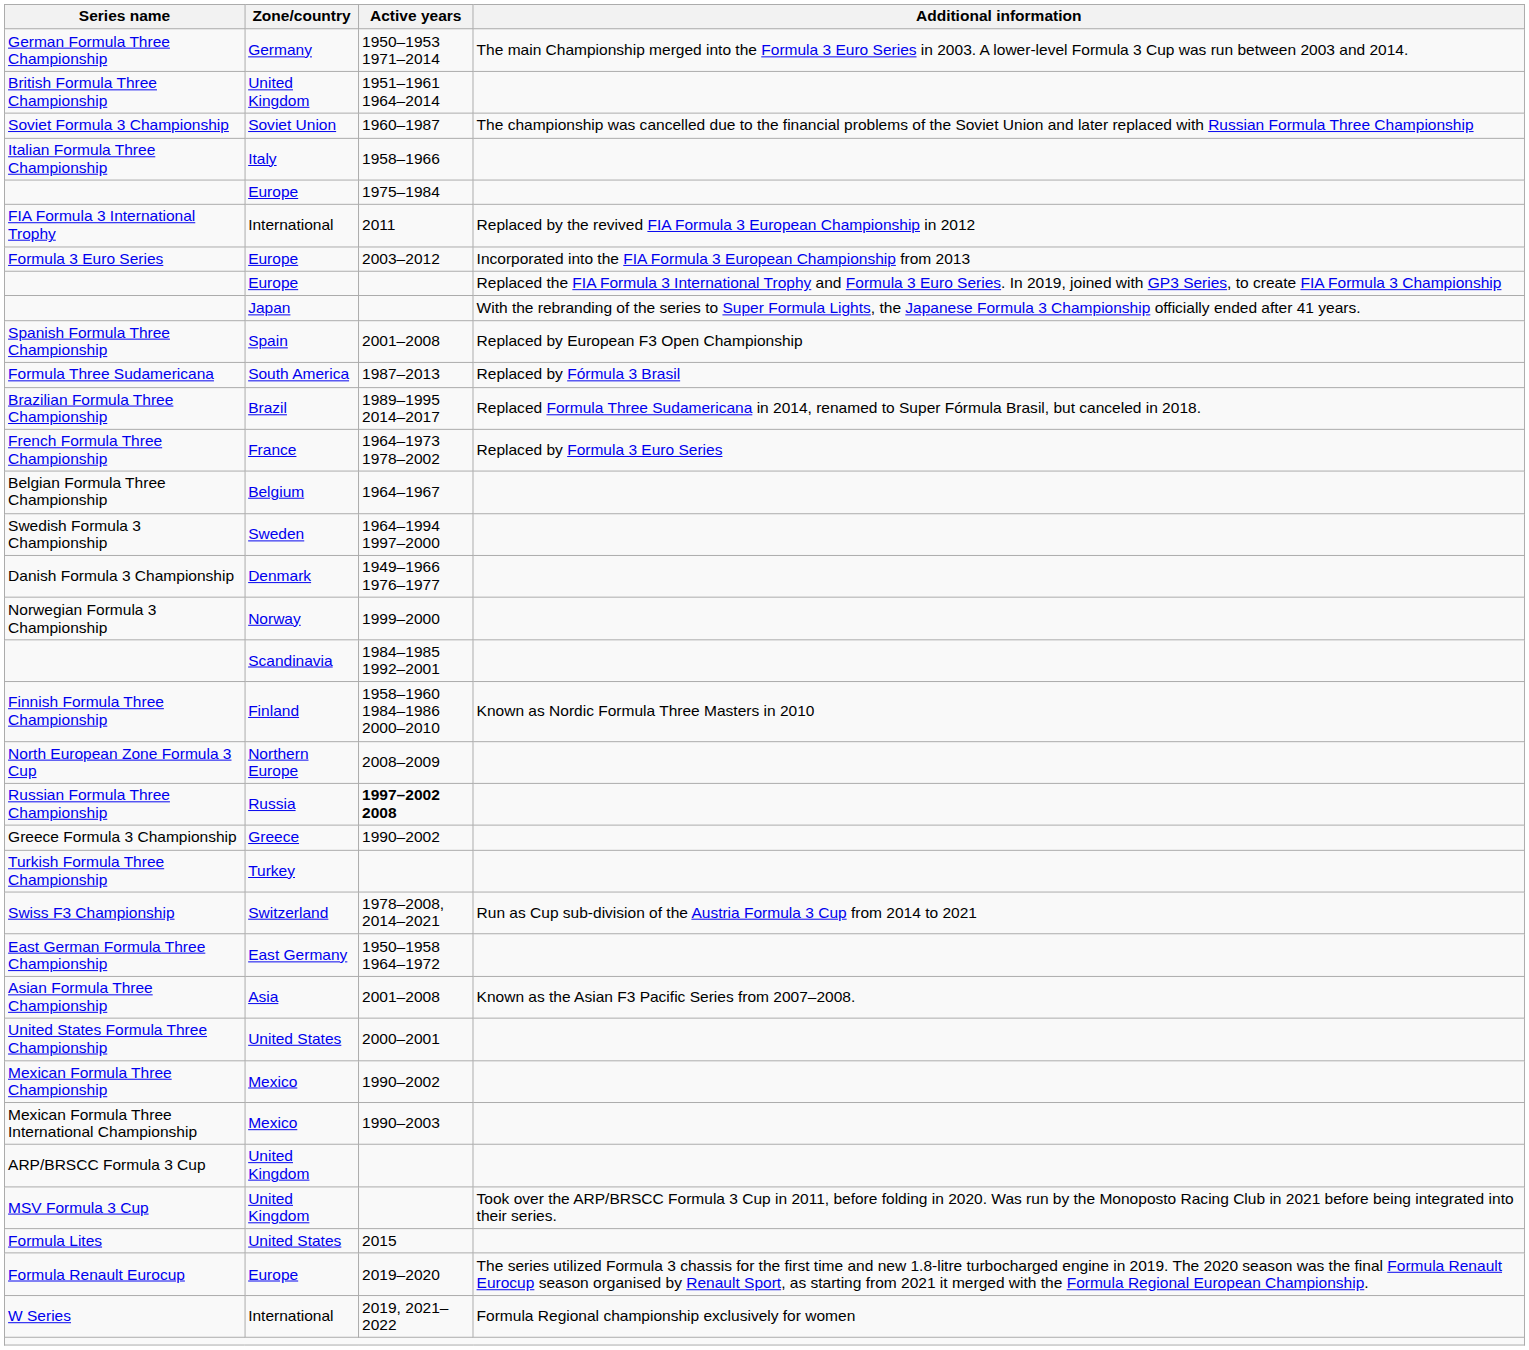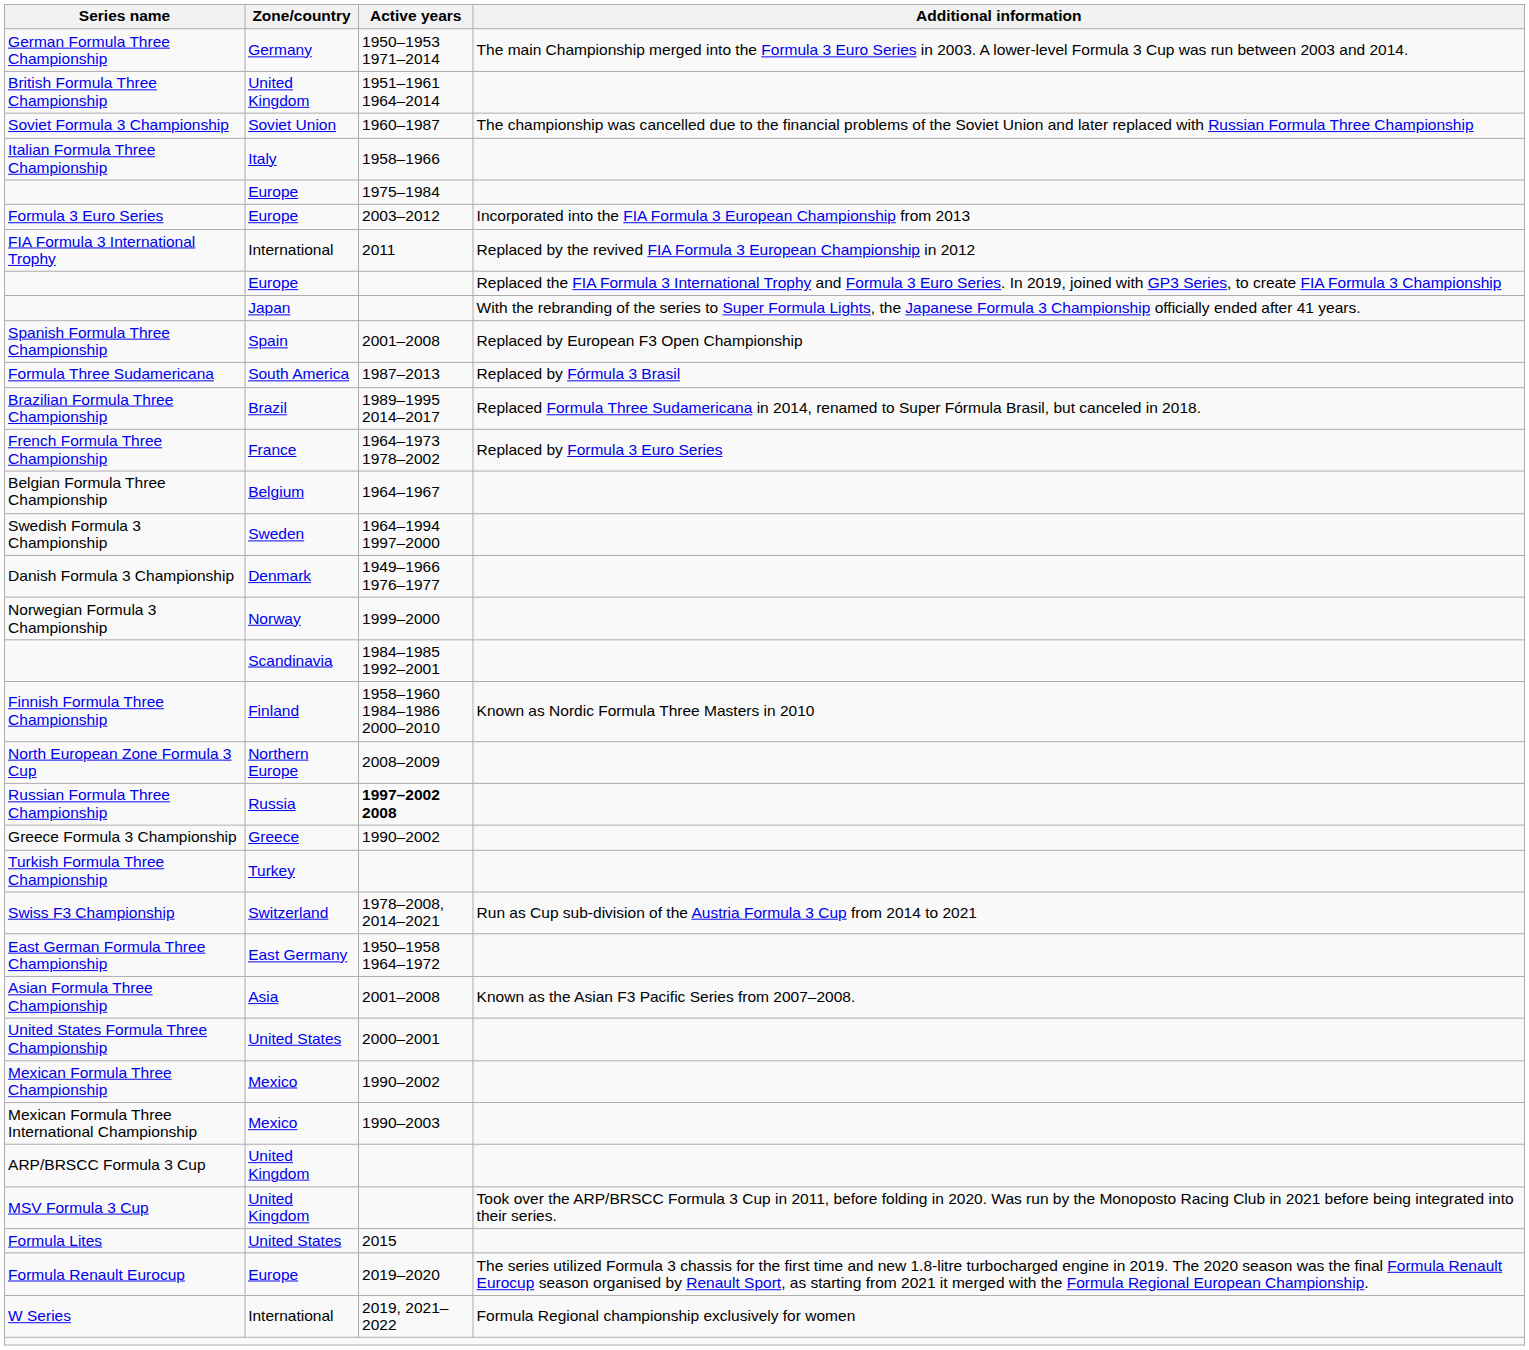 <table class="wikitable sortable">
 <tr>
 <th>Series name</th>
 <th>Zone/country</th>
 <th>Active years</th>
 <th>Additional information</th>
 </tr>
 <tr>
 <td><a href='#'>German Formula Three Championship</a></td>
 <td><a href='#'>Germany</a></td>
 <td>1950–1953<br>1971–2014</td>
 <td>The main Championship merged into the <a href='#'>Formula 3 Euro Series</a> in 2003. A lower-level Formula 3 Cup was run between 2003 and 2014.</td>
 </tr>
 <tr>
 <td><a href='#'>British Formula Three Championship</a></td>
 <td><a href='#'>United Kingdom</a></td>
 <td>1951–1961<br>1964–2014</td>
 <td></td>
 </tr>
 <tr>
 <td><a href='#'>Soviet Formula 3 Championship</a></td>
 <td><a href='#'>Soviet Union</a></td>
 <td>1960–1987</td>
 <td>The championship was cancelled due to the financial problems of the Soviet Union and later replaced with <a href='#'>Russian Formula Three Championship</a></td>
 </tr>
 <tr>
 <td><a href='#'>Italian Formula Three Championship</a></td>
 <td><a href='#'>Italy</a></td>
 <td>1958–1966<br></td>
 <td></td>
 </tr>
 <tr>
 <td></td>
 <td><a href='#'>Europe</a></td>
 <td>1975–1984</td>
 <td></td>
 </tr>
 <tr>
+<td><a href='#'>Formula 3 Euro Series</a></td>
+<td><a href='#'>Europe</a></td>
+<td>2003–2012</td>
+<td>Incorporated into the <a href='#'>FIA Formula 3 European Championship</a> from 2013</td>
+</tr>
+<tr>
 <td><a href='#'>FIA Formula 3 International Trophy</a></td>
 <td>International</td>
 <td>2011</td>
 <td>Replaced by the revived <a href='#'>FIA Formula 3 European Championship</a> in 2012</td>
-</tr>
-<tr>
-<td><a href='#'>Formula 3 Euro Series</a></td>
-<td><a href='#'>Europe</a></td>
-<td>2003–2012</td>
-<td>Incorporated into the <a href='#'>FIA Formula 3 European Championship</a> from 2013</td>
 </tr>
 <tr>
 <td></td>
 <td><a href='#'>Europe</a></td>
 <td></td>
 <td>Replaced the <a href='#'>FIA Formula 3 International Trophy</a> and <a href='#'>Formula 3 Euro Series</a>. In 2019, joined with <a href='#'>GP3 Series</a>, to create <a href='#'>FIA Formula 3 Championship</a></td>
 </tr>
 <tr>
 <td></td>
 <td><a href='#'>Japan</a></td>
 <td></td>
 <td>With the rebranding of the series to <a href='#'>Super Formula Lights</a>, the <a href='#'>Japanese Formula 3 Championship</a> officially ended after 41 years.</td>
 </tr>
 <tr>
 <td><a href='#'>Spanish Formula Three Championship</a></td>
 <td><a href='#'>Spain</a></td>
 <td>2001–2008</td>
 <td>Replaced by European F3 Open Championship</td>
 </tr>
 <tr>
 <td><a href='#'>Formula Three Sudamericana</a></td>
 <td><a href='#'>South America</a></td>
 <td>1987–2013</td>
 <td>Replaced by <a href='#'>Fórmula 3 Brasil</a></td>
 </tr>
 <tr>
 <td><a href='#'>Brazilian Formula Three Championship</a></td>
 <td><a href='#'>Brazil</a></td>
 <td>1989–1995<br>2014–2017</td>
 <td>Replaced <a href='#'>Formula Three Sudamericana</a> in 2014, renamed to Super Fórmula Brasil, but canceled in 2018.</td>
 </tr>
 <tr>
 <td><a href='#'>French Formula Three Championship</a></td>
 <td><a href='#'>France</a></td>
 <td>1964–1973<br>1978–2002</td>
 <td>Replaced by <a href='#'>Formula 3 Euro Series</a></td>
 </tr>
 <tr>
 <td>Belgian Formula Three Championship</td>
 <td><a href='#'>Belgium</a></td>
 <td>1964–1967</td>
 <td></td>
 </tr>
 <tr>
 <td>Swedish Formula 3 Championship</td>
 <td><a href='#'>Sweden</a></td>
 <td>1964–1994<br>1997–2000</td>
 <td></td>
 </tr>
 <tr>
 <td>Danish Formula 3 Championship</td>
 <td><a href='#'>Denmark</a></td>
 <td>1949–1966<br>1976–1977</td>
 <td></td>
 </tr>
 <tr>
 <td>Norwegian Formula 3 Championship</td>
 <td><a href='#'>Norway</a></td>
 <td>1999–2000</td>
 <td></td>
 </tr>
 <tr>
 <td></td>
 <td><a href='#'>Scandinavia</a></td>
 <td>1984–1985<br>1992–2001</td>
 <td></td>
 </tr>
 <tr>
 <td><a href='#'>Finnish Formula Three Championship</a></td>
 <td><a href='#'>Finland</a></td>
 <td>1958–1960<br>1984–1986<br>2000–2010</td>
 <td>Known as Nordic Formula Three Masters in 2010</td>
 </tr>
 <tr>
 <td><a href='#'>North European Zone Formula 3 Cup</a></td>
 <td><a href='#'>Northern Europe</a></td>
 <td>2008–2009</td>
 <td></td>
 </tr>
 <tr>
 <td><a href='#'>Russian Formula Three Championship</a></td>
 <td><a href='#'>Russia</a></td>
 <td><strong>1997–2002<br>2008</strong></td>
 <td></td>
 </tr>
 <tr>
 <td>Greece Formula 3 Championship</td>
 <td><a href='#'>Greece</a></td>
 <td>1990–2002</td>
 <td></td>
 </tr>
 <tr>
 <td><a href='#'>Turkish Formula Three Championship</a></td>
 <td><a href='#'>Turkey</a></td>
 <td></td>
 <td></td>
 </tr>
 <tr>
 <td><a href='#'>Swiss F3 Championship</a></td>
 <td><a href='#'>Switzerland</a></td>
 <td>1978–2008, 2014–2021</td>
 <td>Run as Cup sub-division of the <a href='#'>Austria Formula 3 Cup</a> from 2014 to 2021</td>
 </tr>
 <tr>
 <td><a href='#'>East German Formula Three Championship</a></td>
 <td><a href='#'>East Germany</a></td>
 <td>1950–1958<br>1964–1972</td>
 <td></td>
 </tr>
 <tr>
 <td><a href='#'>Asian Formula Three Championship</a></td>
 <td><a href='#'>Asia</a></td>
 <td>2001–2008</td>
 <td>Known as the Asian F3 Pacific Series from 2007–2008.</td>
 </tr>
 <tr>
 <td><a href='#'>United States Formula Three Championship</a></td>
 <td><a href='#'>United States</a></td>
 <td>2000–2001</td>
 <td></td>
 </tr>
 <tr>
 <td><a href='#'>Mexican Formula Three Championship</a></td>
 <td><a href='#'>Mexico</a></td>
 <td>1990–2002</td>
 <td></td>
 </tr>
 <tr>
 <td>Mexican Formula Three International Championship</td>
 <td><a href='#'>Mexico</a></td>
 <td>1990–2003</td>
 <td></td>
 </tr>
 <tr>
 <td>ARP/BRSCC Formula 3 Cup</td>
 <td><a href='#'>United Kingdom</a></td>
 <td></td>
 <td></td>
 </tr>
 <tr>
 <td><a href='#'>MSV Formula 3 Cup</a></td>
 <td><a href='#'>United Kingdom</a></td>
 <td></td>
 <td>Took over the ARP/BRSCC Formula 3 Cup in 2011, before folding in 2020. Was run by the Monoposto Racing Club in 2021 before being integrated into their series.</td>
 </tr>
 <tr>
 <td><a href='#'>Formula Lites</a></td>
 <td><a href='#'>United States</a></td>
 <td>2015</td>
 <td></td>
 </tr>
 <tr>
 <td><a href='#'>Formula Renault Eurocup</a></td>
 <td><a href='#'>Europe</a></td>
 <td>2019–2020</td>
 <td>The series utilized Formula 3 chassis for the first time and new 1.8-litre turbocharged engine in 2019. The 2020 season was the final <a href='#'>Formula Renault Eurocup</a> season organised by <a href='#'>Renault Sport</a>, as starting from 2021 it merged with the <a href='#'>Formula Regional European Championship</a>.</td>
 </tr>
 <tr>
 <td><a href='#'>W Series</a></td>
 <td>International</td>
 <td>2019, 2021–2022</td>
 <td>Formula Regional championship exclusively for women</td>
 </tr>
 <tr>
 <td colspan="4"></td>
 </tr>
 </table>
